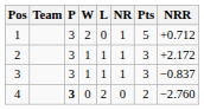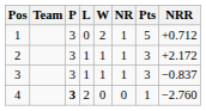 <table class="wikitable">
 <tr>
 <th>Pos</th>
 <th>Team</th>
 <th>P</th>
+<th>L</th>
 <th>W</th>
-<th>L</th>
 <th>NR</th>
 <th>Pts</th>
 <th>NRR</th>
 </tr>
 <tr style="text-align:center;">
 <td>1</td>
 <td style="text-align:left;"></td>
 <td>3</td>
+<td>0</td>
 <td>2</td>
-<td>0</td>
 <td>1</td>
 <td>5</td>
 <td>+0.712</td>
 </tr>
 <tr style="text-align:center;">
 <td>2</td>
 <td style="text-align:left;"></td>
 <td>3</td>
 <td>1</td>
 <td>1</td>
 <td>1</td>
 <td>3</td>
 <td>+2.172</td>
 </tr>
 <tr style="text-align:center;">
 <td>3</td>
 <td style="text-align:left;"></td>
 <td>3</td>
 <td>1</td>
 <td>1</td>
 <td>1</td>
 <td>3</td>
 <td>−0.837</td>
 </tr>
 <tr style="text-align:center;">
 <td>4</td>
 <td style="text-align:left;"></td>
 <td><strong>3</strong></td>
-<td>0</td>
 <td>2</td>
 <td>0</td>
-<td>2</td>
+<td>0</td>
+<td>1</td>
 <td>−2.760</td>
 </tr>
 </table>
